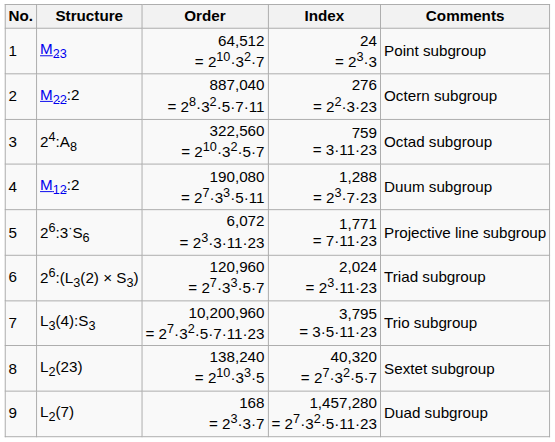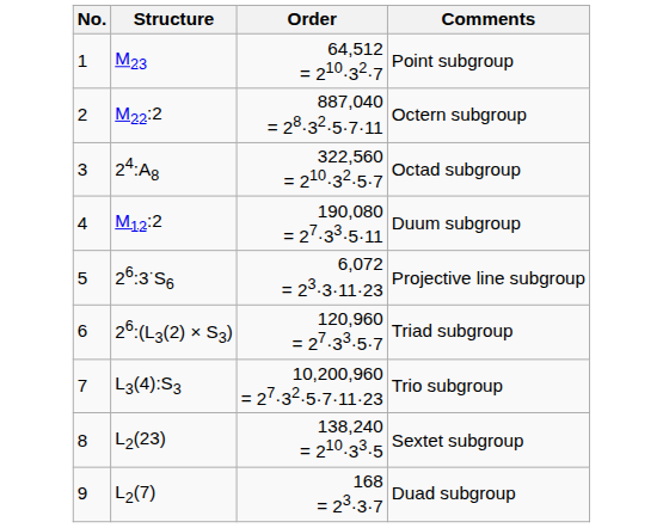 <table class="wikitable" style="margin: 1em auto;">
 <tr>
 <th>No.</th>
 <th>Structure</th>
 <th>Order</th>
-<th>Index</th>
 <th>Comments</th>
 </tr>
 <tr>
 <td>1</td>
 <td><a href='#'>M<sub>23</sub></a></td>
 <td align=right>64,512<br>= 2<sup>10</sup>·3<sup>2</sup>·7</td>
-<td align=right>24<br>= 2<sup>3</sup>·3</td>
 <td>Point subgroup</td>
 </tr>
 <tr>
 <td>2</td>
 <td><a href='#'>M<sub>22</sub></a>:2</td>
 <td align=right>887,040<br>= 2<sup>8</sup>·3<sup>2</sup>·5·7·11</td>
-<td align=right>276<br>= 2<sup>2</sup>·3·23</td>
 <td>Octern subgroup</td>
 </tr>
 <tr>
 <td>3</td>
 <td>2<sup>4</sup>:A<sub>8</sub></td>
 <td align=right>322,560<br>= 2<sup>10</sup>·3<sup>2</sup>·5·7</td>
-<td align=right>759<br>= 3·11·23</td>
 <td>Octad subgroup</td>
 </tr>
 <tr>
 <td>4</td>
 <td><a href='#'>M<sub>12</sub></a>:2</td>
 <td align=right>190,080<br>= 2<sup>7</sup>·3<sup>3</sup>·5·11</td>
-<td align=right>1,288<br>= 2<sup>3</sup>·7·23</td>
 <td>Duum subgroup</td>
 </tr>
 <tr>
 <td>5</td>
 <td>2<sup>6</sup>:3<sup>·</sup>S<sub>6</sub></td>
 <td align=right>6,072<br>= 2<sup>3</sup>·3·11·23</td>
-<td align=right>1,771<br>= 7·11·23</td>
 <td>Projective line subgroup</td>
 </tr>
 <tr>
 <td>6</td>
 <td>2<sup>6</sup>:(L<sub>3</sub>(2) × S<sub>3</sub>)</td>
 <td align=right>120,960<br>= 2<sup>7</sup>·3<sup>3</sup>·5·7</td>
-<td align=right>2,024<br>= 2<sup>3</sup>·11·23</td>
 <td>Triad subgroup</td>
 </tr>
 <tr>
 <td>7</td>
 <td>L<sub>3</sub>(4):S<sub>3</sub></td>
 <td align=right>10,200,960<br>= 2<sup>7</sup>·3<sup>2</sup>·5·7·11·23</td>
-<td align=right>3,795<br>= 3·5·11·23</td>
 <td>Trio subgroup</td>
 </tr>
 <tr>
 <td>8</td>
 <td>L<sub>2</sub>(23)</td>
 <td align=right>138,240<br>= 2<sup>10</sup>·3<sup>3</sup>·5</td>
-<td align=right>40,320<br>= 2<sup>7</sup>·3<sup>2</sup>·5·7</td>
 <td>Sextet subgroup</td>
 </tr>
 <tr>
 <td>9</td>
 <td>L<sub>2</sub>(7)</td>
 <td align=right>168<br>= 2<sup>3</sup>·3·7</td>
-<td align=right>1,457,280<br>= 2<sup>7</sup>·3<sup>2</sup>·5·11·23</td>
 <td>Duad subgroup</td>
 </tr>
 </table>
